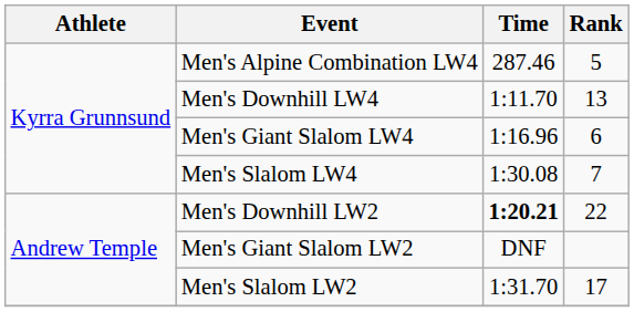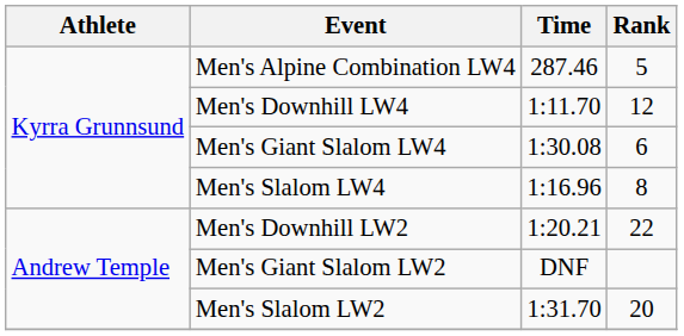 <table class="wikitable" style="font-size:90%">
 <tr>
 <th>Athlete</th>
 <th>Event</th>
 <th>Time</th>
 <th>Rank</th>
 </tr>
 <tr align=center>
 <td rowspan=4 align=left><a href='#'>Kyrra Grunnsund</a></td>
 <td align=left>Men's Alpine Combination LW4</td>
 <td>287.46</td>
 <td>5</td>
 </tr>
 <tr align=center>
 <td align=left>Men's Downhill LW4</td>
 <td>1:11.70</td>
-<td>13</td>
+<td>12</td>
 </tr>
 <tr align=center>
 <td align=left>Men's Giant Slalom LW4</td>
-<td>1:16.96</td>
+<td>1:30.08</td>
 <td>6</td>
 </tr>
 <tr align=center>
 <td align=left>Men's Slalom LW4</td>
-<td>1:30.08</td>
-<td>7</td>
+<td>1:16.96</td>
+<td>8</td>
 </tr>
 <tr align=center>
 <td rowspan=3 align=left><a href='#'>Andrew Temple</a></td>
 <td align=left>Men's Downhill LW2</td>
-<td><strong>1:20.21</strong></td>
+<td>1:20.21</td>
 <td>22</td>
 </tr>
 <tr align=center>
 <td align=left>Men's Giant Slalom LW2</td>
 <td>DNF</td>
 <td></td>
 </tr>
 <tr align=center>
 <td align=left>Men's Slalom LW2</td>
 <td>1:31.70</td>
-<td>17</td>
+<td>20</td>
 </tr>
 <tr>
 </tr>
 </table>
